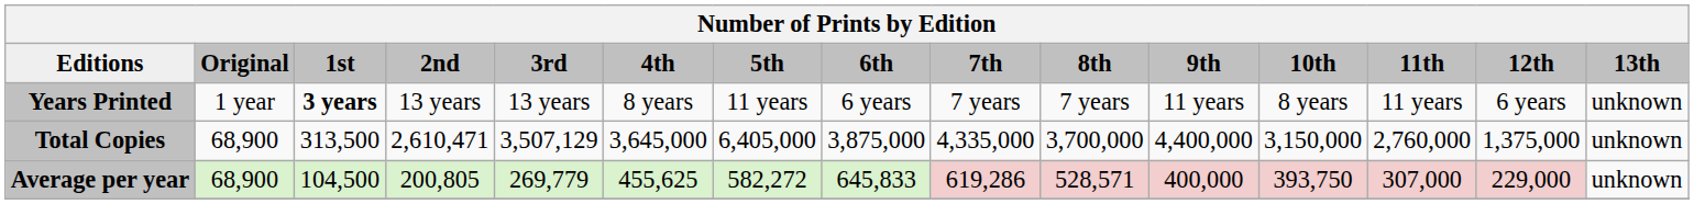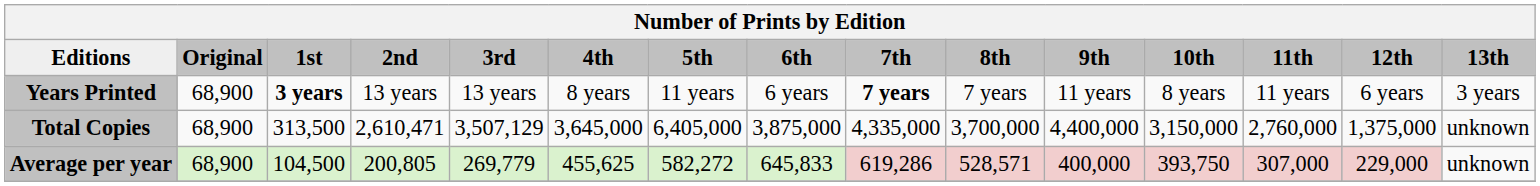 <table class="wikitable" width="auto" style="text-align: center">
 <tr>
 <th colspan="15">Number of Prints by Edition</th>
 </tr>
 <tr>
 <td style="background: #efefef;"><strong>Editions</strong></td>
 <td style="background: silver"><strong>Original</strong></td>
 <td style="background: silver"><strong>1st</strong></td>
 <td style="background: silver"><strong>2nd</strong></td>
 <td style="background: silver"><strong>3rd</strong></td>
 <td style="background: silver"><strong>4th</strong></td>
 <td style="background: silver"><strong>5th</strong></td>
 <td style="background: silver"><strong>6th</strong></td>
 <td style="background: silver"><strong>7th</strong></td>
 <td style="background: silver"><strong>8th</strong></td>
 <td style="background: silver"><strong>9th</strong></td>
 <td style="background: silver"><strong>10th</strong></td>
 <td style="background: silver"><strong>11th</strong></td>
 <td style="background: silver"><strong>12th</strong></td>
 <td style="background: silver"><strong>13th</strong></td>
 </tr>
 <tr>
 <td style="background: silver"><strong>Years Printed</strong></td>
-<td style="text-align:center;">1 year</td>
+<td style="text-align:center;">68,900</td>
 <td style="text-align:center;"><strong>3 years</strong></td>
 <td style="text-align:center;">13 years</td>
 <td style="text-align:center;">13 years</td>
 <td style="text-align:center;">8 years</td>
 <td style="text-align:center;">11 years</td>
 <td style="text-align:center;">6 years</td>
-<td style="text-align:center;">7 years</td>
+<td style="text-align:center;"><strong>7 years</strong></td>
 <td style="text-align:center;">7 years</td>
 <td style="text-align:center;">11 years</td>
 <td style="text-align:center;">8 years</td>
 <td style="text-align:center;">11 years</td>
 <td style="text-align:center;">6 years</td>
-<td style="text-align:center;">unknown</td>
+<td style="text-align:center;">3 years</td>
 </tr>
 <tr>
 <td style="background: silver"><strong>Total Copies</strong></td>
 <td style="text-align:center;">68,900</td>
 <td style="text-align:center;">313,500</td>
 <td style="text-align:center;">2,610,471</td>
 <td style="text-align:center;">3,507,129</td>
 <td style="text-align:center;">3,645,000</td>
 <td style="text-align:center;">6,405,000</td>
 <td style="text-align:center;">3,875,000</td>
 <td style="text-align:center;">4,335,000</td>
 <td style="text-align:center;">3,700,000</td>
 <td style="text-align:center;">4,400,000</td>
 <td style="text-align:center;">3,150,000</td>
 <td style="text-align:center;">2,760,000</td>
 <td style="text-align:center;">1,375,000</td>
 <td style="text-align:center;">unknown</td>
 </tr>
 <tr>
 <td style="background: silver"><strong>Average per year</strong></td>
 <td style="text-align:center; background: #DAF2CE">68,900</td>
 <td style="text-align:center; background: #DAF2CE">104,500</td>
 <td style="text-align:center; background: #DAF2CE">200,805</td>
 <td style="text-align:center; background: #DAF2CE">269,779</td>
 <td style="text-align:center; background: #DAF2CE">455,625</td>
 <td style="text-align:center; background: #DAF2CE">582,272</td>
 <td style="text-align:center; background: #DAF2CE">645,833</td>
 <td style="text-align:center; background: #F2CECE">619,286</td>
 <td style="text-align:center; background: #F2CECE">528,571</td>
 <td style="text-align:center; background: #F2CECE">400,000</td>
 <td style="text-align:center; background: #F2CECE">393,750</td>
 <td style="text-align:center; background: #F2CECE">307,000</td>
 <td style="text-align:center; background: #F2CECE">229,000</td>
 <td style="text-align:center;">unknown</td>
 </tr>
 <tr>
 </tr>
 </table>
